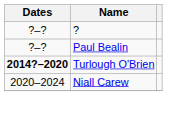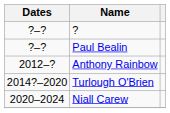 <table class="wikitable sortable" style="text-align: center;">
 <tr>
 <th>Dates</th>
 <th>Name</th>
 <th></th>
 </tr>
 <tr>
 <td>?–?</td>
 <td style="text-align: left;">?</td>
 <td></td>
 </tr>
 <tr>
 <td>?–?</td>
 <td style="text-align: left;"><a href='#'>Paul Bealin</a></td>
 <td><small></small></td>
 </tr>
 <tr>
-<td><strong>2014?–2020</strong></td>
+<td>2012–?</td>
+<td style="text-align: left;"><a href='#'>Anthony Rainbow</a></td>
+<td></td>
+</tr>
+<tr>
+<td>2014?–2020</td>
 <td style="text-align: left;"><a href='#'>Turlough O'Brien</a></td>
 <td></td>
 </tr>
 <tr>
 <td>2020–2024</td>
 <td style="text-align: left;"><a href='#'>Niall Carew</a></td>
 <td></td>
 </tr>
 <tr>
 </tr>
 </table>
